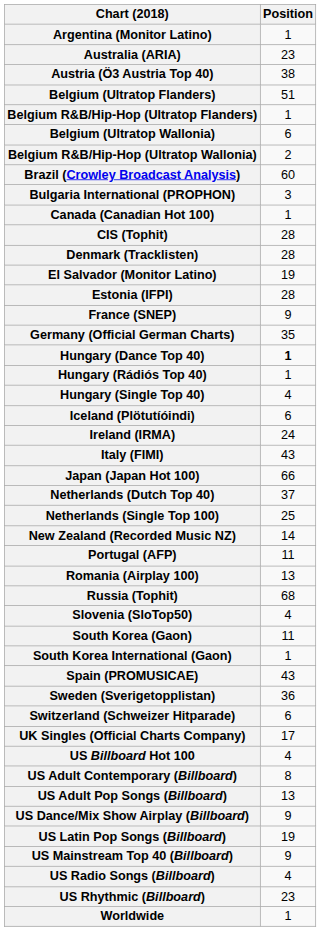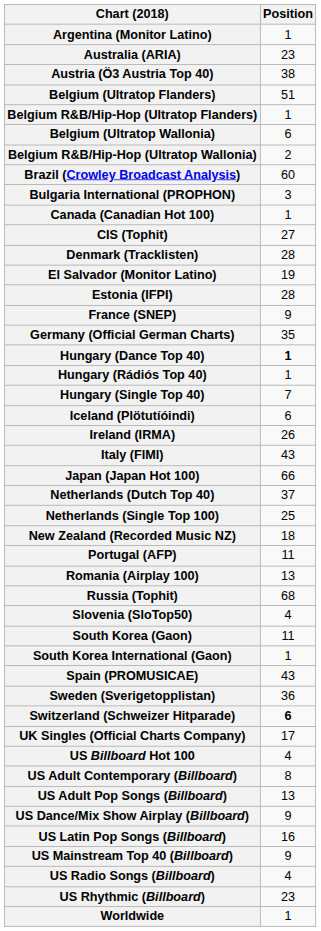 <table class="wikitable sortable plainrowheaders" style="text-align:center">
 <tr>
 <th scope="col">Chart (2018)</th>
 <th scope="col">Position</th>
 </tr>
 <tr>
 <th scope="row">Argentina (Monitor Latino)</th>
 <td>1</td>
 </tr>
 <tr>
 <th scope="row">Australia (ARIA)</th>
 <td>23</td>
 </tr>
 <tr>
 <th scope="row">Austria (Ö3 Austria Top 40)</th>
 <td>38</td>
 </tr>
 <tr>
 <th scope="row">Belgium (Ultratop Flanders)</th>
 <td>51</td>
 </tr>
 <tr>
 <th scope="row">Belgium R&B/Hip-Hop (Ultratop Flanders)</th>
 <td>1</td>
 </tr>
 <tr>
 <th scope="row">Belgium (Ultratop Wallonia)</th>
 <td>6</td>
 </tr>
 <tr>
 <th scope="row">Belgium R&B/Hip-Hop (Ultratop Wallonia)</th>
 <td>2</td>
 </tr>
 <tr>
 <th scope="row">Brazil (<a href='#'>Crowley Broadcast Analysis</a>)</th>
 <td>60</td>
 </tr>
 <tr>
 <th scope="row">Bulgaria International (PROPHON)</th>
 <td>3</td>
 </tr>
 <tr>
 <th scope="row">Canada (Canadian Hot 100)</th>
 <td>1</td>
 </tr>
 <tr>
 <th scope="row">CIS (Tophit)</th>
-<td>28</td>
+<td>27</td>
 </tr>
 <tr>
 <th scope="row">Denmark (Tracklisten)</th>
 <td>28</td>
 </tr>
 <tr>
 <th scope="row">El Salvador (Monitor Latino)</th>
 <td>19</td>
 </tr>
 <tr>
 <th scope="row">Estonia (IFPI)</th>
 <td>28</td>
 </tr>
 <tr>
 <th scope="row">France (SNEP)</th>
 <td>9</td>
 </tr>
 <tr>
 <th scope="row">Germany (Official German Charts)</th>
 <td>35</td>
 </tr>
 <tr>
 <th scope="row">Hungary (Dance Top 40)</th>
 <td><strong>1</strong></td>
 </tr>
 <tr>
 <th scope="row">Hungary (Rádiós Top 40)</th>
 <td>1</td>
 </tr>
 <tr>
 <th scope="row">Hungary (Single Top 40)</th>
-<td>4</td>
+<td>7</td>
 </tr>
 <tr>
 <th scope="row">Iceland (Plötutíóindi)</th>
 <td>6</td>
 </tr>
 <tr>
 <th scope="row">Ireland (IRMA)</th>
-<td>24</td>
+<td>26</td>
 </tr>
 <tr>
 <th scope="row">Italy (FIMI)</th>
 <td>43</td>
 </tr>
 <tr>
 <th scope="row">Japan (Japan Hot 100)</th>
 <td>66</td>
 </tr>
 <tr>
 <th scope="row">Netherlands (Dutch Top 40)</th>
 <td>37</td>
 </tr>
 <tr>
 <th scope="row">Netherlands (Single Top 100)</th>
 <td>25</td>
 </tr>
 <tr>
 <th scope="row">New Zealand (Recorded Music NZ)</th>
-<td>14</td>
+<td>18</td>
 </tr>
 <tr>
 <th scope="row">Portugal (AFP)</th>
 <td>11</td>
 </tr>
 <tr>
 <th scope="row">Romania (Airplay 100)</th>
 <td>13</td>
 </tr>
 <tr>
 <th scope="row">Russia (Tophit)</th>
 <td>68</td>
 </tr>
 <tr>
 <th scope="row">Slovenia (SloTop50)</th>
 <td>4</td>
 </tr>
 <tr>
 <th scope="row">South Korea (Gaon)</th>
 <td>11</td>
 </tr>
 <tr>
 <th scope="row">South Korea International (Gaon)</th>
 <td>1</td>
 </tr>
 <tr>
 <th scope="row">Spain (PROMUSICAE)</th>
 <td>43</td>
 </tr>
 <tr>
 <th scope="row">Sweden (Sverigetopplistan)</th>
 <td>36</td>
 </tr>
 <tr>
 <th scope="row">Switzerland (Schweizer Hitparade)</th>
-<td>6</td>
+<td><strong>6</strong></td>
 </tr>
 <tr>
 <th scope="row">UK Singles (Official Charts Company)</th>
 <td>17</td>
 </tr>
 <tr>
 <th scope="row">US <em>Billboard</em> Hot 100</th>
 <td>4</td>
 </tr>
 <tr>
 <th scope="row">US Adult Contemporary (<em>Billboard</em>)</th>
 <td>8</td>
 </tr>
 <tr>
 <th scope="row">US Adult Pop Songs (<em>Billboard</em>)</th>
 <td>13</td>
 </tr>
 <tr>
 <th scope="row">US Dance/Mix Show Airplay (<em>Billboard</em>)</th>
 <td>9</td>
 </tr>
 <tr>
 <th scope="row">US Latin Pop Songs (<em>Billboard</em>)</th>
-<td>19</td>
+<td>16</td>
 </tr>
 <tr>
 <th scope="row">US Mainstream Top 40 (<em>Billboard</em>)</th>
 <td>9</td>
 </tr>
 <tr>
 <th scope="row">US Radio Songs (<em>Billboard</em>)</th>
 <td>4</td>
 </tr>
 <tr>
 <th scope="row">US Rhythmic (<em>Billboard</em>)</th>
 <td>23</td>
 </tr>
 <tr>
 <th scope="row">Worldwide</th>
 <td>1</td>
 </tr>
 </table>
